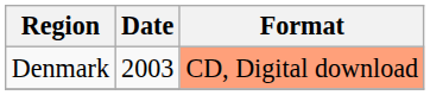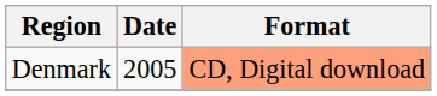 <table class=wikitable>
 <tr>
 <th>Region</th>
 <th>Date</th>
 <th>Format</th>
 </tr>
 <tr>
 <td>Denmark</td>
-<td>2003</td>
+<td>2005</td>
 <td style="background: lightsalmon;">CD, Digital download</td>
 </tr>
 <tr>
 </tr>
 </table>
